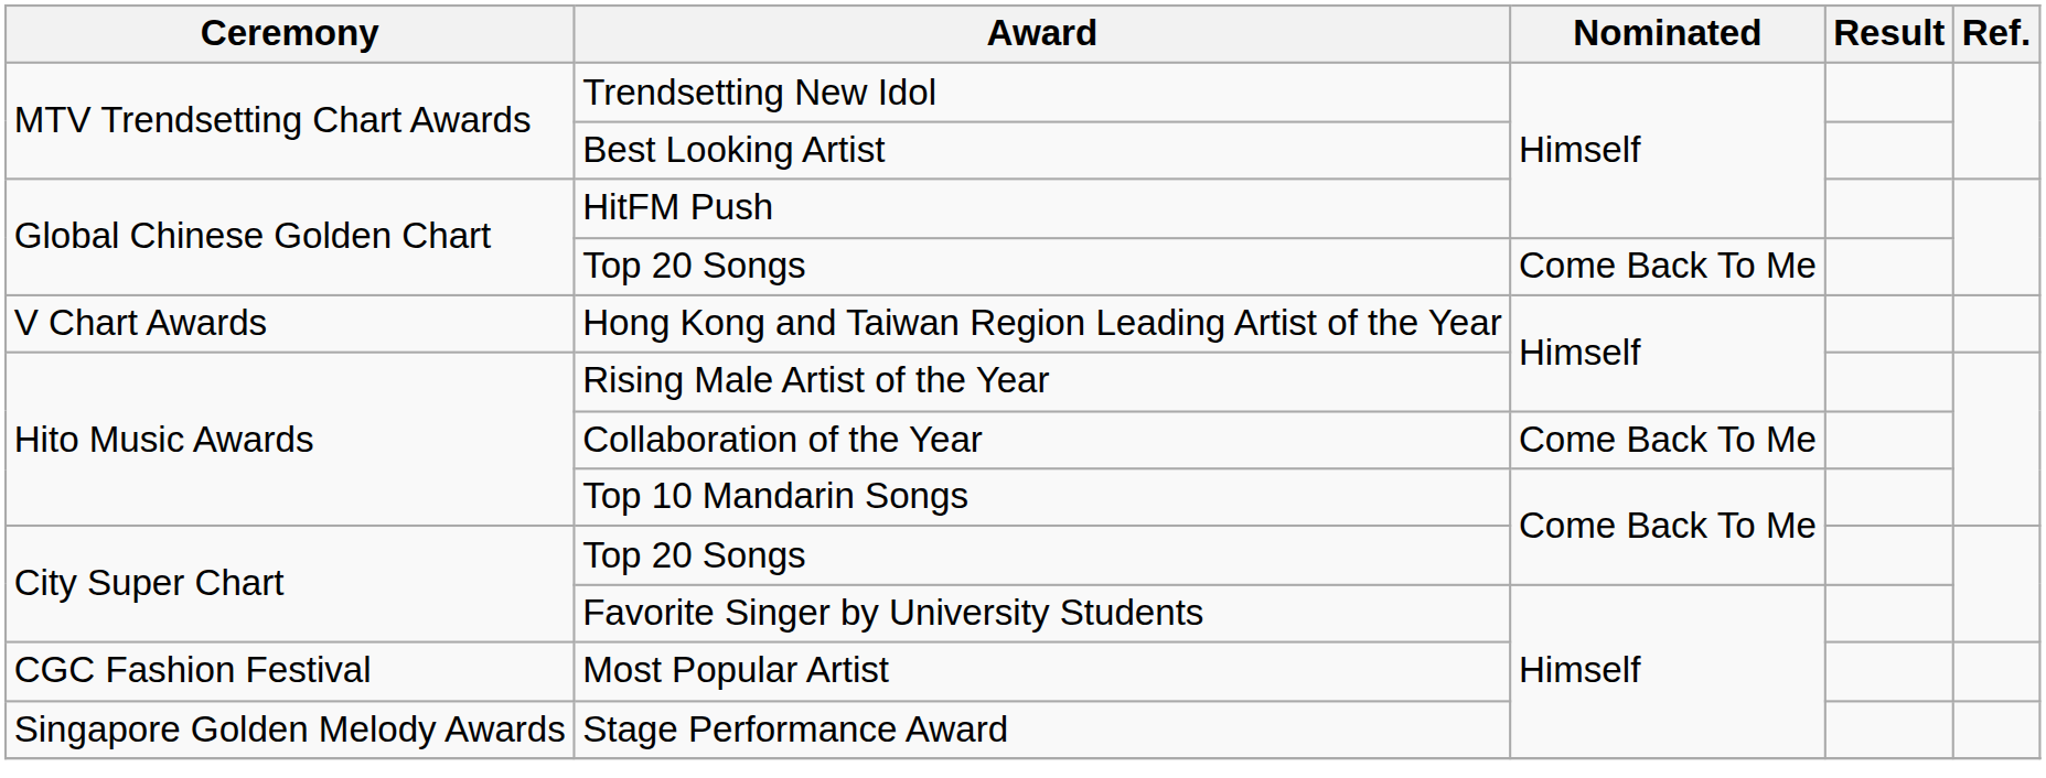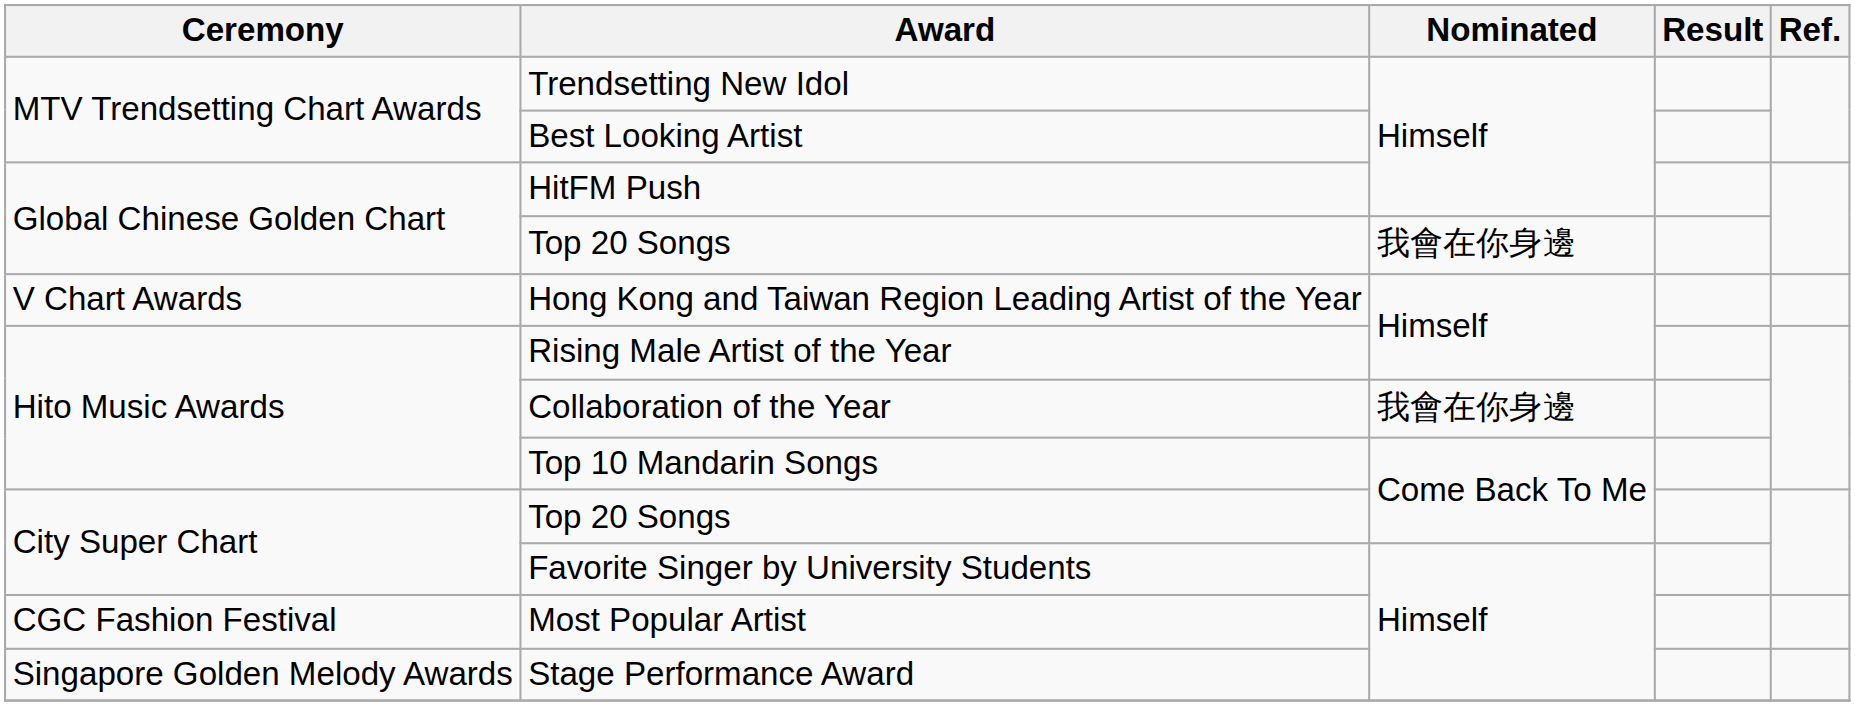 <table class="wikitable sortable">
 <tr>
 <th>Ceremony</th>
 <th>Award</th>
 <th>Nominated</th>
 <th>Result</th>
 <th>Ref.</th>
 </tr>
 <tr>
 <td rowspan="2">MTV Trendsetting Chart Awards</td>
 <td>Trendsetting New Idol</td>
 <td rowspan="3">Himself</td>
 <td></td>
 <td rowspan="2"></td>
 </tr>
 <tr>
 <td>Best Looking Artist</td>
 <td></td>
 </tr>
 <tr>
 <td rowspan="2">Global Chinese Golden Chart</td>
 <td>HitFM Push</td>
 <td></td>
 <td rowspan="2"></td>
 </tr>
 <tr>
 <td>Top 20 Songs</td>
-<td>Come Back To Me</td>
+<td>我會在你身邊</td>
 <td></td>
 </tr>
 <tr>
 <td>V Chart Awards</td>
 <td>Hong Kong and Taiwan Region Leading Artist of the Year</td>
 <td rowspan="2">Himself</td>
 <td></td>
 <td></td>
 </tr>
 <tr>
 <td rowspan="3">Hito Music Awards</td>
 <td>Rising Male Artist of the Year</td>
 <td></td>
 <td rowspan="3"></td>
 </tr>
 <tr>
 <td>Collaboration of the Year</td>
-<td>Come Back To Me</td>
+<td>我會在你身邊</td>
 <td></td>
 </tr>
 <tr>
 <td>Top 10 Mandarin Songs</td>
 <td rowspan="2">Come Back To Me</td>
 <td></td>
 </tr>
 <tr>
 <td rowspan="2">City Super Chart</td>
 <td>Top 20 Songs</td>
 <td></td>
 <td rowspan="2"></td>
 </tr>
 <tr>
 <td>Favorite Singer by University Students</td>
 <td rowspan="3">Himself</td>
 <td></td>
 </tr>
 <tr>
 <td>CGC Fashion Festival</td>
 <td>Most Popular Artist</td>
 <td></td>
 <td></td>
 </tr>
 <tr>
 <td>Singapore Golden Melody Awards</td>
 <td>Stage Performance Award</td>
 <td></td>
 <td></td>
 </tr>
 <tr>
 </tr>
 </table>
